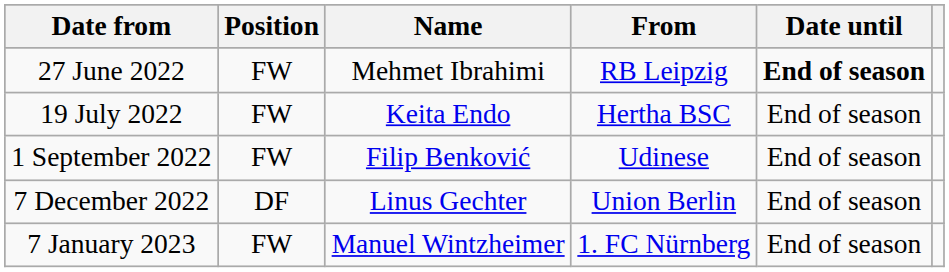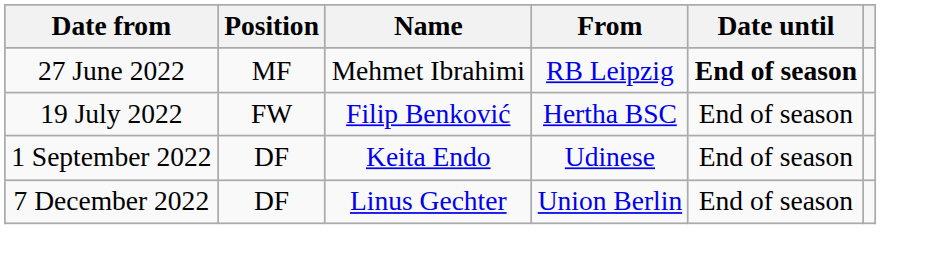 <table class="wikitable" style="text-align:center;">
 <tr>
 <th>Date from</th>
 <th>Position</th>
 <th>Name</th>
 <th>From</th>
 <th>Date until</th>
 <th></th>
 </tr>
 <tr>
 <td>27 June 2022</td>
-<td>FW</td>
+<td>MF</td>
 <td>Mehmet Ibrahimi</td>
 <td><a href='#'>RB Leipzig</a></td>
 <td><strong>End of season</strong></td>
 <td></td>
 </tr>
 <tr>
 <td>19 July 2022</td>
 <td>FW</td>
-<td><a href='#'>Keita Endo</a></td>
+<td><a href='#'>Filip Benković</a></td>
 <td><a href='#'>Hertha BSC</a></td>
 <td>End of season</td>
 <td></td>
 </tr>
 <tr>
 <td>1 September 2022</td>
-<td>FW</td>
-<td><a href='#'>Filip Benković</a></td>
+<td>DF</td>
+<td><a href='#'>Keita Endo</a></td>
 <td><a href='#'>Udinese</a></td>
 <td>End of season</td>
 <td></td>
 </tr>
 <tr>
 <td>7 December 2022</td>
 <td>DF</td>
 <td><a href='#'>Linus Gechter</a></td>
 <td><a href='#'>Union Berlin</a></td>
 <td>End of season</td>
 <td></td>
 </tr>
-<tr>
-<td>7 January 2023</td>
-<td>FW</td>
-<td><a href='#'>Manuel Wintzheimer</a></td>
-<td><a href='#'>1. FC Nürnberg</a></td>
-<td>End of season</td>
-<td></td>
-</tr>
 </table>
